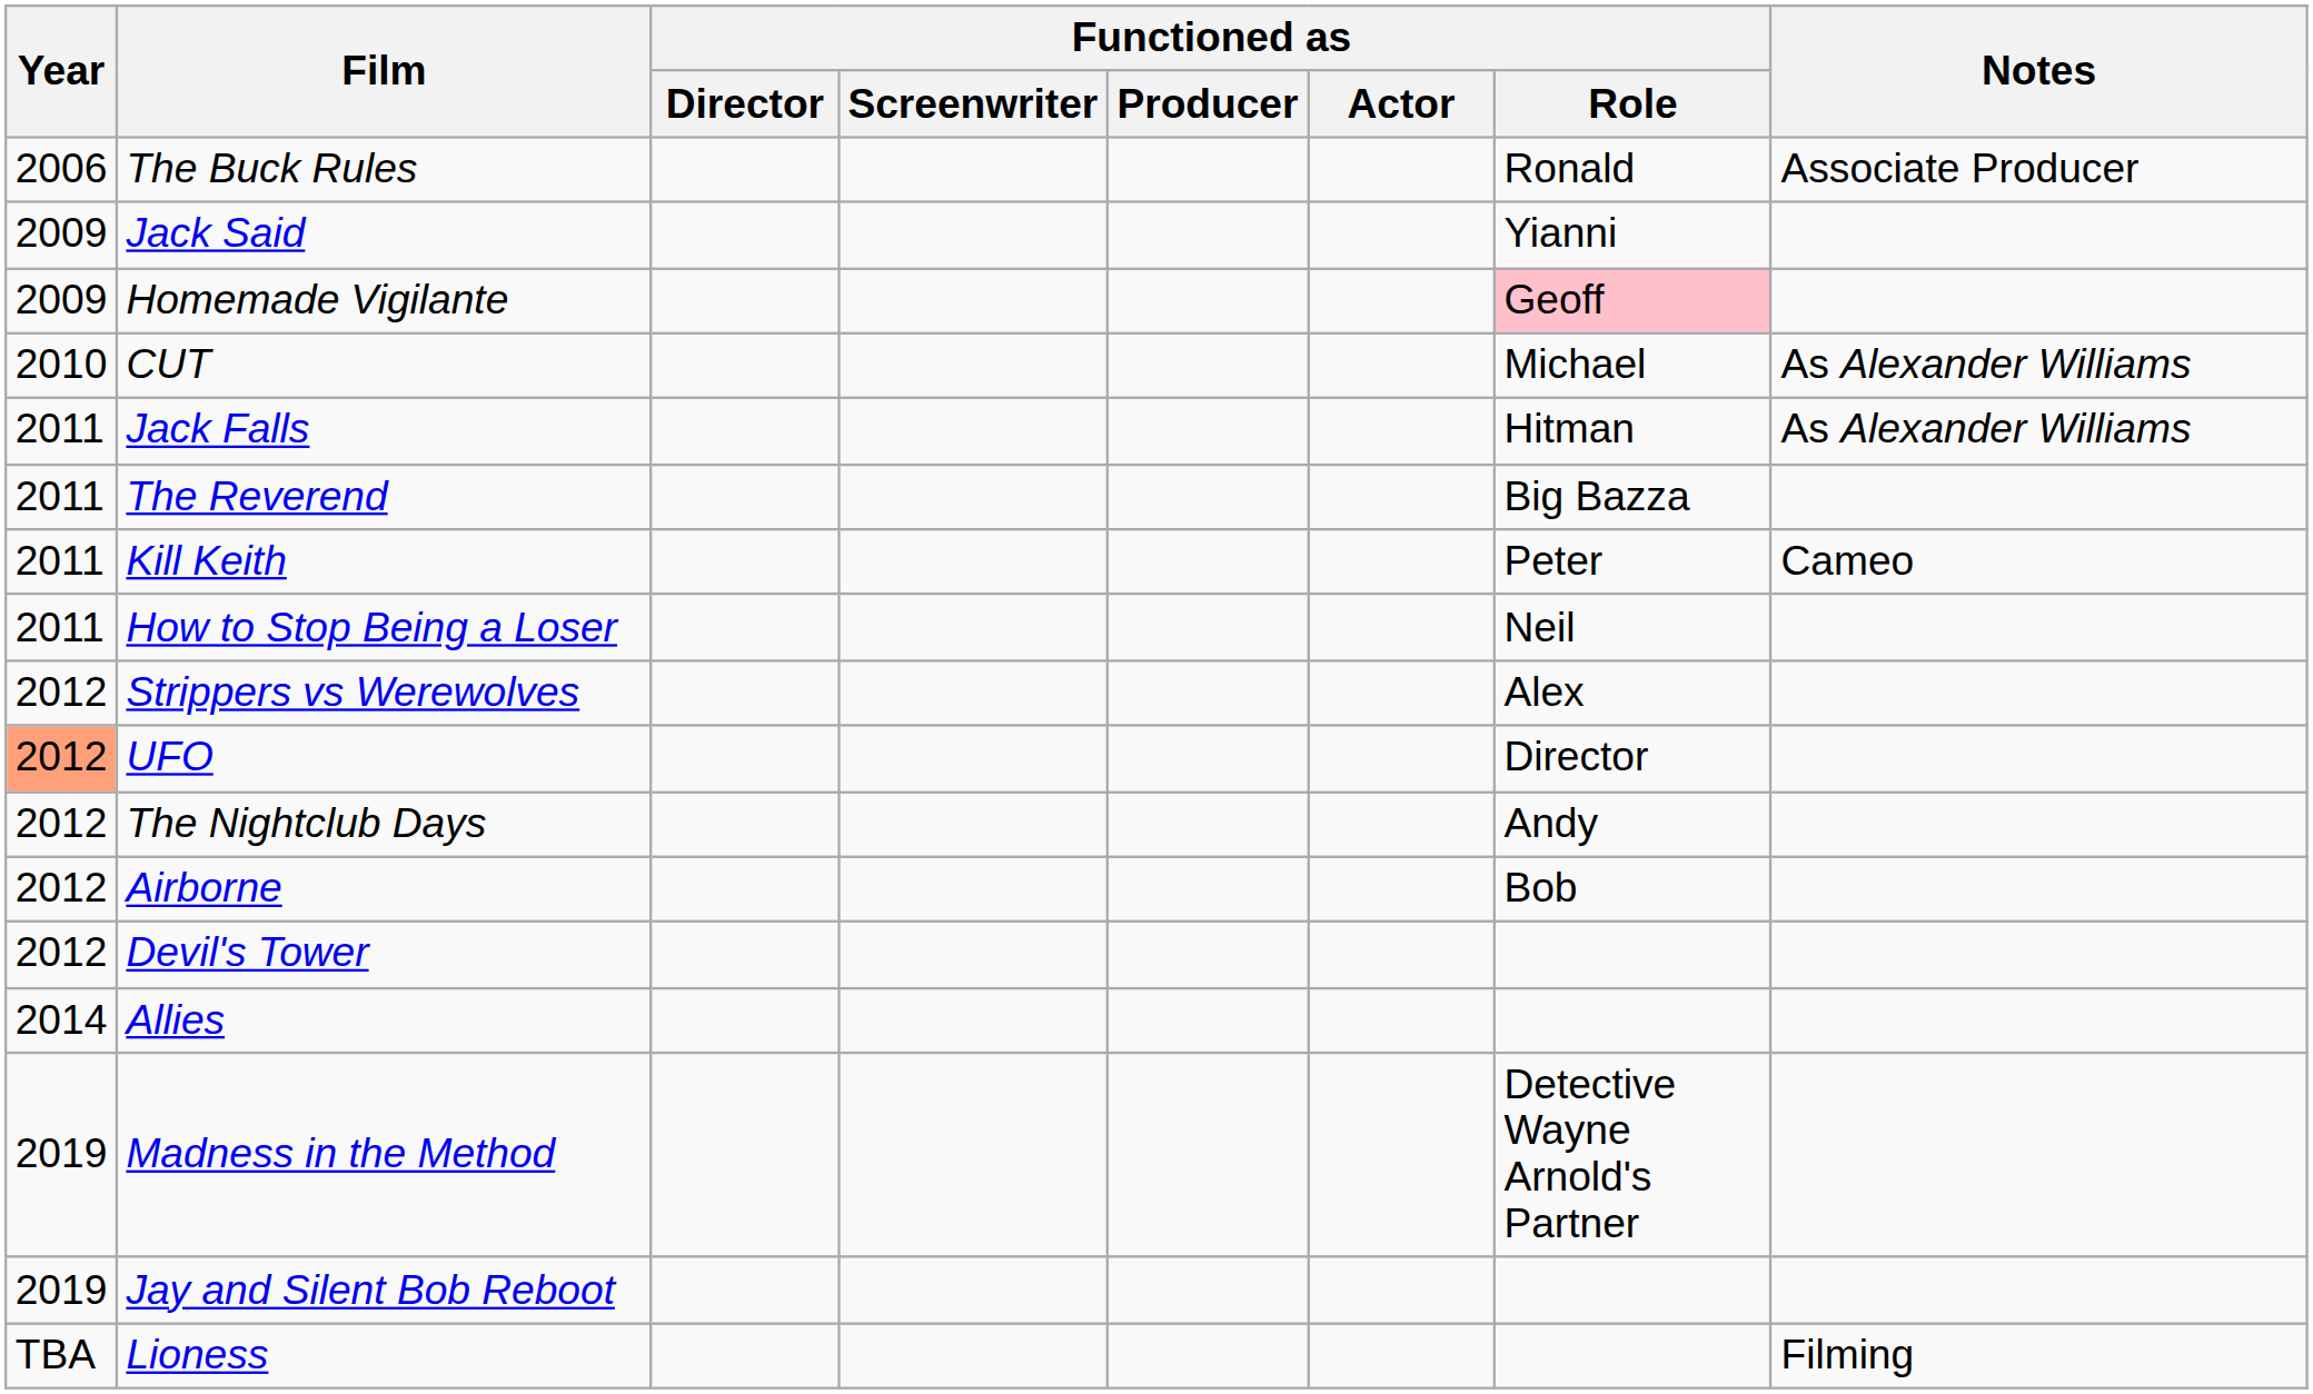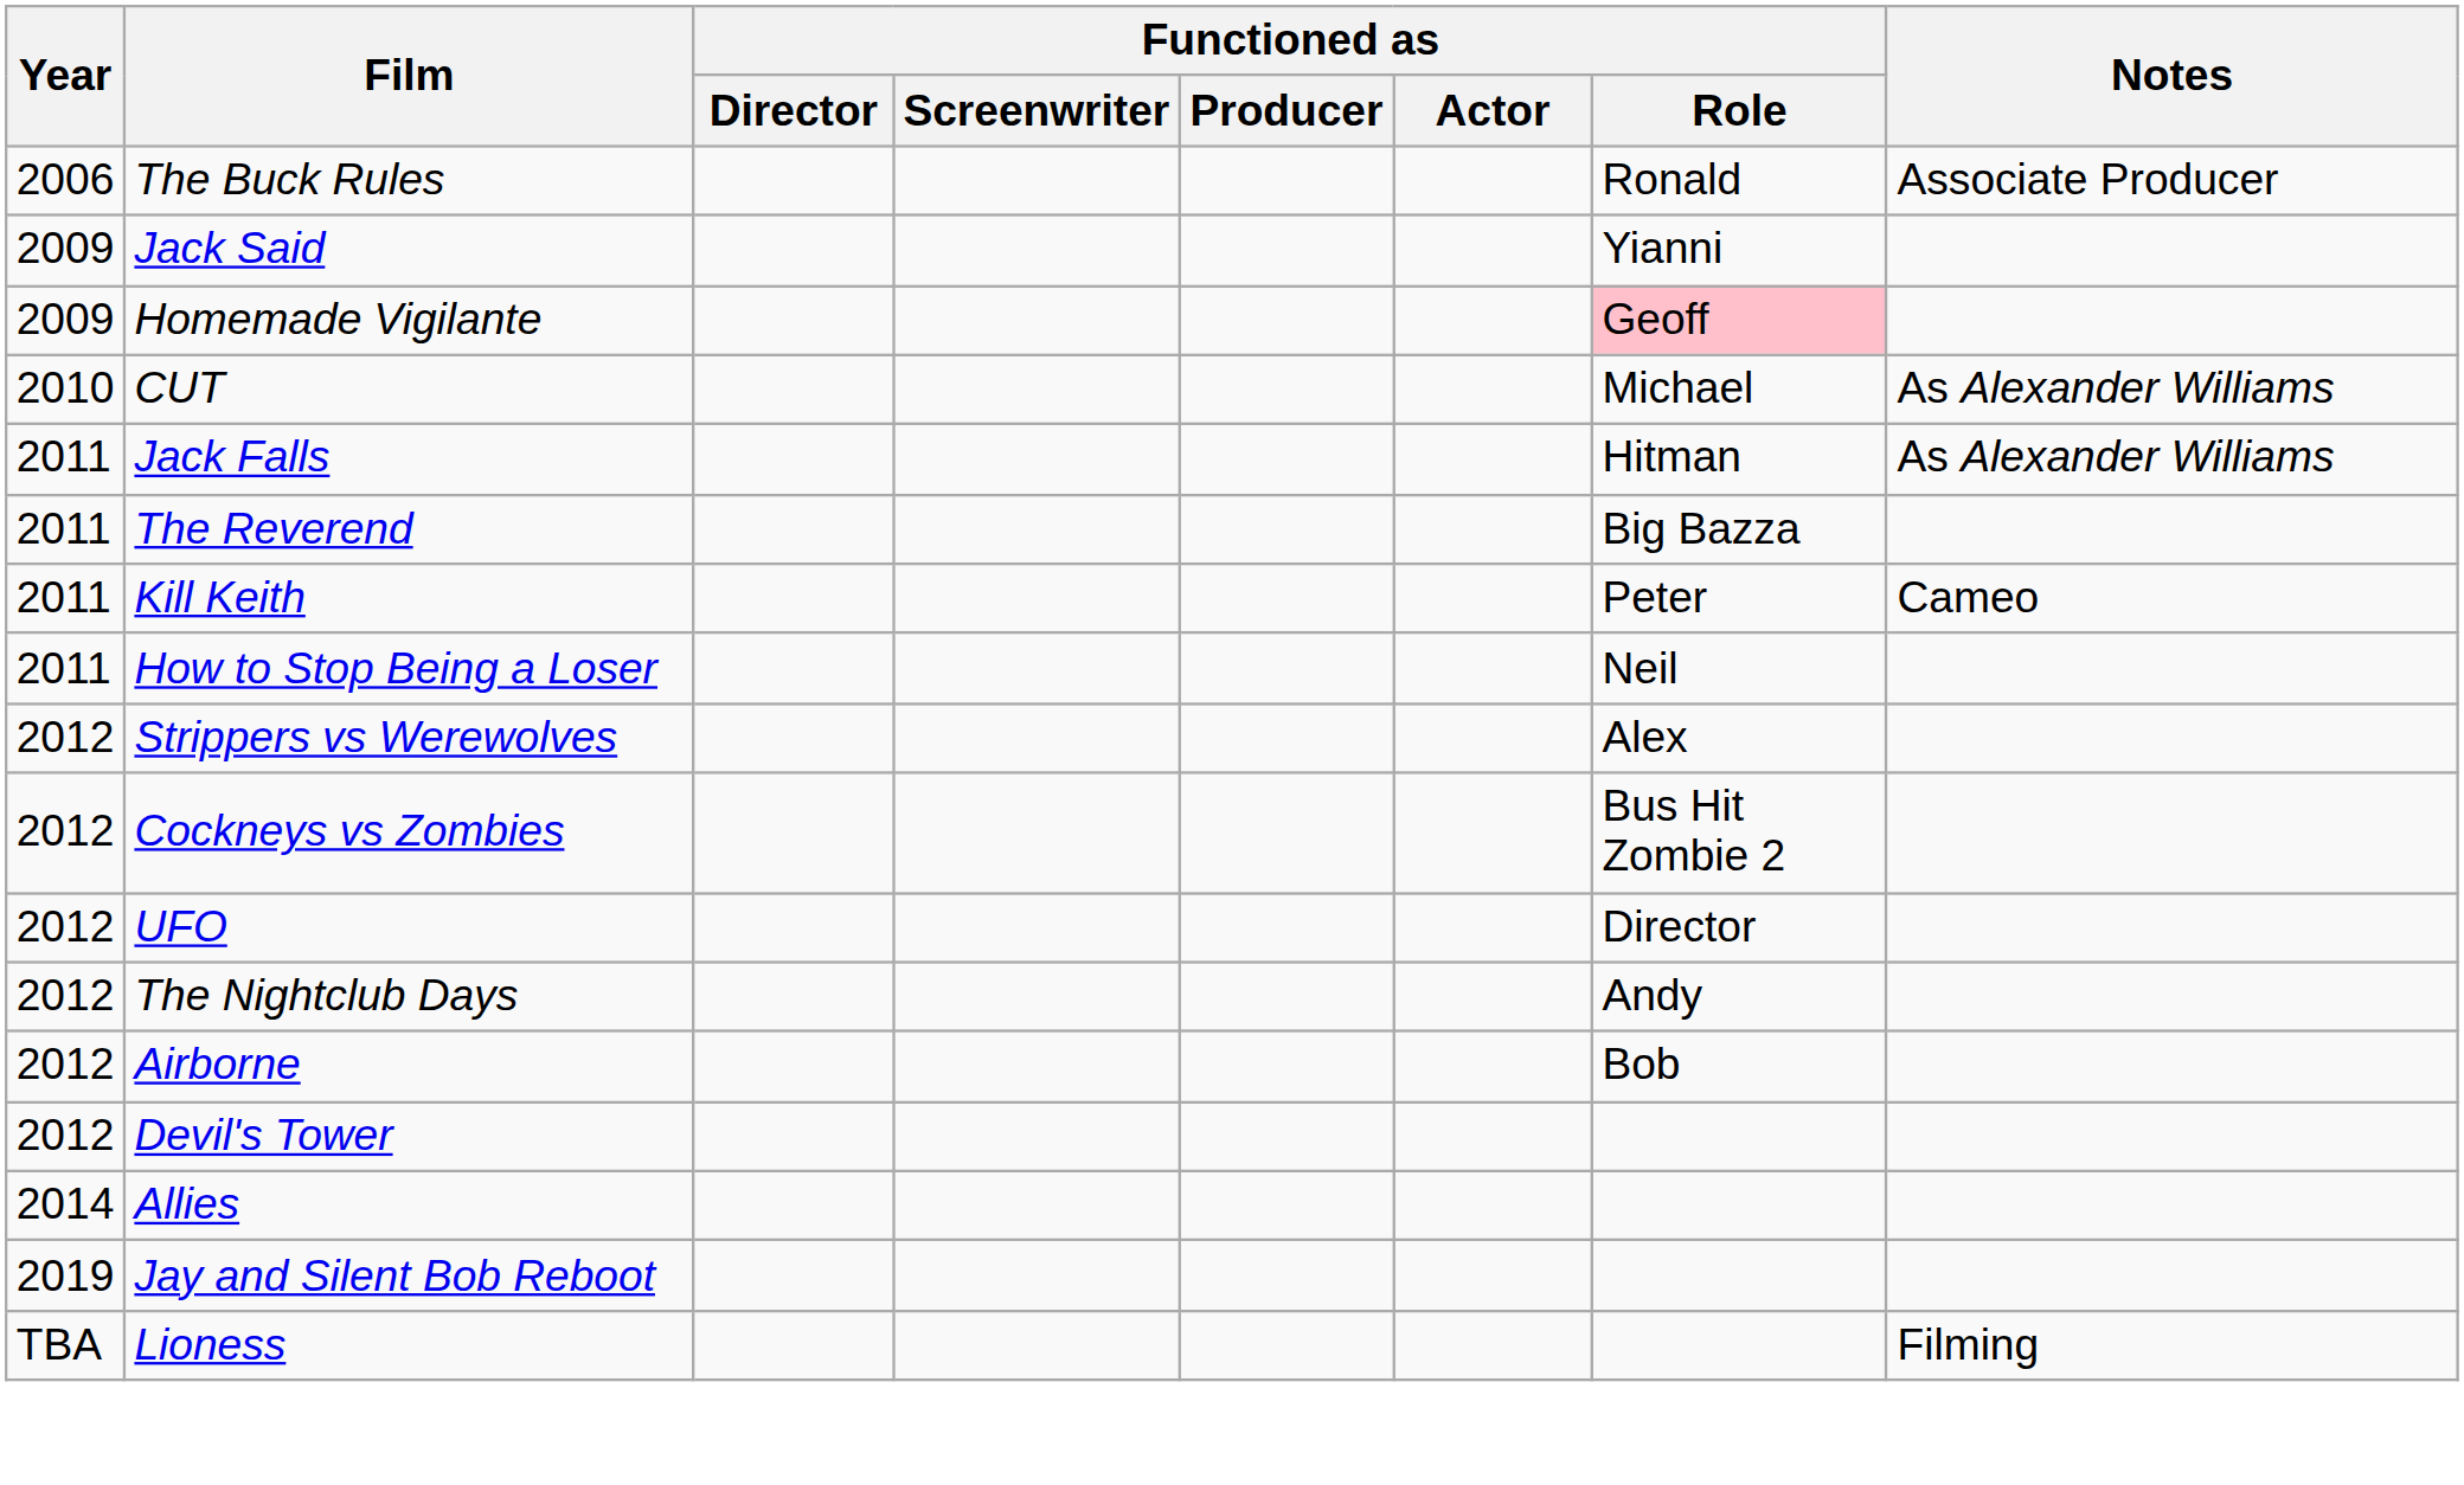 <table class="wikitable sortable" style="margin-right: 0;">
 <tr>
 <th rowspan="2" style="width:33px;">Year</th>
 <th rowspan="2" style="width:200px;">Film</th>
 <th colspan="5">Functioned as</th>
 <th rowspan="2" style="width:200px;">Notes</th>
 </tr>
 <tr>
 <th style="width:65px;">Director</th>
 <th style="width:65px;">Screenwriter</th>
 <th style="width:65px;">Producer</th>
 <th style="width:65px;">Actor</th>
 <th style="width:100px;">Role</th>
 </tr>
 <tr>
 <td>2006</td>
 <td><em>The Buck Rules</em></td>
 <td></td>
 <td></td>
 <td></td>
 <td></td>
 <td>Ronald</td>
 <td>Associate Producer</td>
 </tr>
 <tr>
 <td>2009</td>
 <td><em><a href='#'>Jack Said</a></em></td>
 <td></td>
 <td></td>
 <td></td>
 <td></td>
 <td>Yianni</td>
 <td></td>
 </tr>
 <tr>
 <td>2009</td>
 <td><em>Homemade Vigilante</em></td>
 <td></td>
 <td></td>
 <td></td>
 <td></td>
 <td style="background: pink;">Geoff</td>
 <td></td>
 </tr>
 <tr>
 <td>2010</td>
 <td><em>CUT</em></td>
 <td></td>
 <td></td>
 <td></td>
 <td></td>
 <td>Michael</td>
 <td>As <em>Alexander Williams</em></td>
 </tr>
 <tr>
 <td>2011</td>
 <td><em><a href='#'>Jack Falls</a></em></td>
 <td></td>
 <td></td>
 <td></td>
 <td></td>
 <td>Hitman</td>
 <td>As <em>Alexander Williams</em></td>
 </tr>
 <tr>
 <td>2011</td>
 <td><em><a href='#'>The Reverend</a></em></td>
 <td></td>
 <td></td>
 <td></td>
 <td></td>
 <td>Big Bazza</td>
 <td></td>
 </tr>
 <tr>
 <td>2011</td>
 <td><em><a href='#'>Kill Keith</a></em></td>
 <td></td>
 <td></td>
 <td></td>
 <td></td>
 <td>Peter</td>
 <td>Cameo</td>
 </tr>
 <tr>
 <td>2011</td>
 <td><em><a href='#'>How to Stop Being a Loser</a></em></td>
 <td></td>
 <td></td>
 <td></td>
 <td></td>
 <td>Neil</td>
 <td></td>
 </tr>
 <tr>
 <td>2012</td>
 <td><em><a href='#'>Strippers vs Werewolves</a></em></td>
 <td></td>
 <td></td>
 <td></td>
 <td></td>
 <td>Alex</td>
 <td></td>
 </tr>
 <tr>
-<td style="background: lightsalmon;">2012</td>
+<td>2012</td>
+<td><em><a href='#'>Cockneys vs Zombies</a></em></td>
+<td></td>
+<td></td>
+<td></td>
+<td></td>
+<td>Bus Hit Zombie 2</td>
+<td></td>
+</tr>
+<tr>
+<td>2012</td>
 <td><em><a href='#'>UFO</a></em></td>
 <td></td>
 <td></td>
 <td></td>
 <td></td>
 <td>Director</td>
 <td></td>
 </tr>
 <tr>
 <td>2012</td>
 <td><em>The Nightclub Days</em></td>
 <td></td>
 <td></td>
 <td></td>
 <td></td>
 <td>Andy</td>
 <td></td>
 </tr>
 <tr>
 <td>2012</td>
 <td><em><a href='#'>Airborne</a></em></td>
 <td></td>
 <td></td>
 <td></td>
 <td></td>
 <td>Bob</td>
 <td></td>
 </tr>
 <tr>
 <td>2012</td>
 <td><em><a href='#'>Devil's Tower</a></em></td>
 <td></td>
 <td></td>
 <td></td>
 <td></td>
 <td></td>
 <td></td>
 </tr>
 <tr>
 <td>2014</td>
 <td><em><a href='#'>Allies</a></em></td>
 <td></td>
 <td></td>
 <td></td>
 <td></td>
 <td></td>
 <td></td>
 </tr>
 <tr>
 <td>2019</td>
-<td><em><a href='#'>Madness in the Method</a></em></td>
-<td></td>
-<td></td>
-<td></td>
-<td></td>
-<td>Detective Wayne Arnold's Partner</td>
-<td></td>
-</tr>
-<tr>
-<td>2019</td>
 <td><em><a href='#'>Jay and Silent Bob Reboot</a></em></td>
 <td></td>
 <td></td>
 <td></td>
 <td></td>
 <td></td>
 </tr>
 <tr>
 <td>TBA</td>
 <td><em><a href='#'>Lioness</a></em></td>
 <td></td>
 <td></td>
 <td></td>
 <td></td>
 <td></td>
 <td>Filming</td>
 </tr>
 </table>
